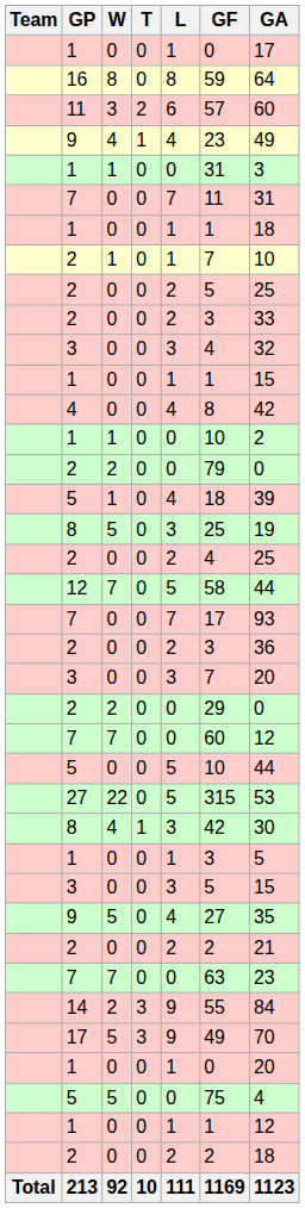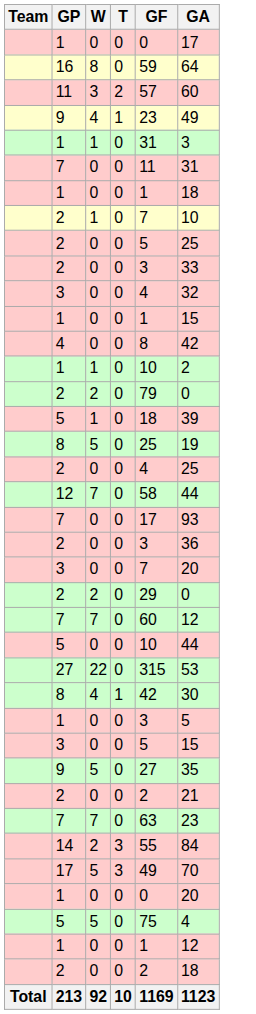 <table class="wikitable sortable">
 <tr>
 <th>Team</th>
 <th>GP</th>
 <th>W</th>
 <th>T</th>
-<th>L</th>
 <th>GF</th>
 <th>GA</th>
 </tr>
 <tr bgcolor=#FFCCCC>
 <td></td>
 <td>1</td>
 <td>0</td>
 <td>0</td>
-<td>1</td>
 <td>0</td>
 <td>17</td>
 </tr>
 <tr bgcolor=#FFFFCC>
 <td></td>
 <td>16</td>
 <td>8</td>
 <td>0</td>
-<td>8</td>
 <td>59</td>
 <td>64</td>
 </tr>
 <tr bgcolor=#FFCCCC>
 <td></td>
 <td>11</td>
 <td>3</td>
 <td>2</td>
-<td>6</td>
 <td>57</td>
 <td>60</td>
 </tr>
 <tr bgcolor=#FFFFCC>
 <td></td>
 <td>9</td>
 <td>4</td>
 <td>1</td>
-<td>4</td>
 <td>23</td>
 <td>49</td>
 </tr>
 <tr bgcolor=#CCFFCC>
 <td></td>
 <td>1</td>
 <td>1</td>
-<td>0</td>
 <td>0</td>
 <td>31</td>
 <td>3</td>
 </tr>
 <tr bgcolor=#FFCCCC>
 <td></td>
 <td>7</td>
 <td>0</td>
 <td>0</td>
-<td>7</td>
 <td>11</td>
 <td>31</td>
 </tr>
 <tr bgcolor=#FFCCCC>
 <td><em></em></td>
 <td>1</td>
 <td>0</td>
 <td>0</td>
 <td>1</td>
-<td>1</td>
 <td>18</td>
 </tr>
 <tr bgcolor=#FFFFCC>
 <td></td>
 <td>2</td>
 <td>1</td>
 <td>0</td>
-<td>1</td>
 <td>7</td>
 <td>10</td>
 </tr>
 <tr bgcolor=#FFCCCC>
 <td></td>
 <td>2</td>
 <td>0</td>
 <td>0</td>
-<td>2</td>
 <td>5</td>
 <td>25</td>
 </tr>
 <tr bgcolor=#FFCCCC>
 <td></td>
 <td>2</td>
 <td>0</td>
 <td>0</td>
-<td>2</td>
 <td>3</td>
 <td>33</td>
 </tr>
 <tr bgcolor=#FFCCCC>
 <td></td>
 <td>3</td>
 <td>0</td>
 <td>0</td>
-<td>3</td>
 <td>4</td>
 <td>32</td>
 </tr>
 <tr bgcolor=#FFCCCC>
 <td></td>
 <td>1</td>
 <td>0</td>
 <td>0</td>
 <td>1</td>
-<td>1</td>
 <td>15</td>
 </tr>
 <tr bgcolor=#FFCCCC>
 <td></td>
 <td>4</td>
 <td>0</td>
 <td>0</td>
-<td>4</td>
 <td>8</td>
 <td>42</td>
 </tr>
 <tr bgcolor=#CCFFCC>
 <td></td>
 <td>1</td>
 <td>1</td>
-<td>0</td>
 <td>0</td>
 <td>10</td>
 <td>2</td>
 </tr>
 <tr bgcolor=#CCFFCC>
 <td></td>
 <td>2</td>
 <td>2</td>
 <td>0</td>
-<td>0</td>
 <td>79</td>
 <td>0</td>
 </tr>
 <tr bgcolor=#FFCCCC>
 <td></td>
 <td>5</td>
 <td>1</td>
 <td>0</td>
-<td>4</td>
 <td>18</td>
 <td>39</td>
 </tr>
 <tr bgcolor=#CCFFCC>
 <td></td>
 <td>8</td>
 <td>5</td>
 <td>0</td>
-<td>3</td>
 <td>25</td>
 <td>19</td>
 </tr>
 <tr bgcolor=#FFCCCC>
 <td></td>
 <td>2</td>
 <td>0</td>
 <td>0</td>
-<td>2</td>
 <td>4</td>
 <td>25</td>
 </tr>
 <tr bgcolor=#CCFFCC>
 <td></td>
 <td>12</td>
 <td>7</td>
 <td>0</td>
-<td>5</td>
 <td>58</td>
 <td>44</td>
 </tr>
 <tr bgcolor=#FFCCCC>
 <td></td>
 <td>7</td>
 <td>0</td>
 <td>0</td>
-<td>7</td>
 <td>17</td>
 <td>93</td>
 </tr>
 <tr bgcolor=#FFCCCC>
 <td></td>
 <td>2</td>
 <td>0</td>
 <td>0</td>
-<td>2</td>
 <td>3</td>
 <td>36</td>
 </tr>
 <tr bgcolor=#FFCCCC>
 <td></td>
 <td>3</td>
 <td>0</td>
 <td>0</td>
-<td>3</td>
 <td>7</td>
 <td>20</td>
 </tr>
 <tr bgcolor=#CCFFCC>
 <td></td>
 <td>2</td>
 <td>2</td>
-<td>0</td>
 <td>0</td>
 <td>29</td>
 <td>0</td>
 </tr>
 <tr bgcolor=#CCFFCC>
 <td></td>
 <td>7</td>
 <td>7</td>
 <td>0</td>
-<td>0</td>
 <td>60</td>
 <td>12</td>
 </tr>
 <tr bgcolor=#FFCCCC>
 <td></td>
 <td>5</td>
 <td>0</td>
 <td>0</td>
-<td>5</td>
 <td>10</td>
 <td>44</td>
 </tr>
 <tr bgcolor=#CCFFCC>
 <td></td>
 <td>27</td>
 <td>22</td>
 <td>0</td>
-<td>5</td>
 <td>315</td>
 <td>53</td>
 </tr>
 <tr bgcolor=#CCFFCC>
 <td></td>
 <td>8</td>
 <td>4</td>
 <td>1</td>
-<td>3</td>
 <td>42</td>
 <td>30</td>
 </tr>
 <tr bgcolor=#FFCCCC>
 <td></td>
 <td>1</td>
 <td>0</td>
 <td>0</td>
-<td>1</td>
 <td>3</td>
 <td>5</td>
 </tr>
 <tr bgcolor=#FFCCCC>
 <td></td>
 <td>3</td>
 <td>0</td>
 <td>0</td>
-<td>3</td>
 <td>5</td>
 <td>15</td>
 </tr>
 <tr bgcolor=#CCFFCC>
 <td></td>
 <td>9</td>
 <td>5</td>
 <td>0</td>
-<td>4</td>
 <td>27</td>
 <td>35</td>
 </tr>
 <tr bgcolor=#FFCCCC>
 <td></td>
 <td>2</td>
 <td>0</td>
 <td>0</td>
 <td>2</td>
-<td>2</td>
 <td>21</td>
 </tr>
 <tr bgcolor=#CCFFCC>
 <td></td>
 <td>7</td>
 <td>7</td>
-<td>0</td>
 <td>0</td>
 <td>63</td>
 <td>23</td>
 </tr>
 <tr bgcolor=#FFCCCC>
 <td></td>
 <td>14</td>
 <td>2</td>
 <td>3</td>
-<td>9</td>
 <td>55</td>
 <td>84</td>
 </tr>
 <tr bgcolor=#FFCCCC>
 <td></td>
 <td>17</td>
 <td>5</td>
 <td>3</td>
-<td>9</td>
 <td>49</td>
 <td>70</td>
 </tr>
 <tr bgcolor=#FFCCCC>
 <td></td>
 <td>1</td>
 <td>0</td>
 <td>0</td>
-<td>1</td>
 <td>0</td>
 <td>20</td>
 </tr>
 <tr bgcolor=#CCFFCC>
 <td></td>
 <td>5</td>
 <td>5</td>
-<td>0</td>
 <td>0</td>
 <td>75</td>
 <td>4</td>
 </tr>
 <tr bgcolor=#FFCCCC>
 <td></td>
 <td>1</td>
 <td>0</td>
 <td>0</td>
 <td>1</td>
-<td>1</td>
 <td>12</td>
 </tr>
 <tr bgcolor=#FFCCCC>
 <td><em></em></td>
 <td>2</td>
 <td>0</td>
 <td>0</td>
 <td>2</td>
-<td>2</td>
 <td>18</td>
 </tr>
 <tr>
 <th>Total</th>
 <th>213</th>
 <th>92</th>
 <th>10</th>
-<th>111</th>
 <th>1169</th>
 <th>1123</th>
 </tr>
 </table>
